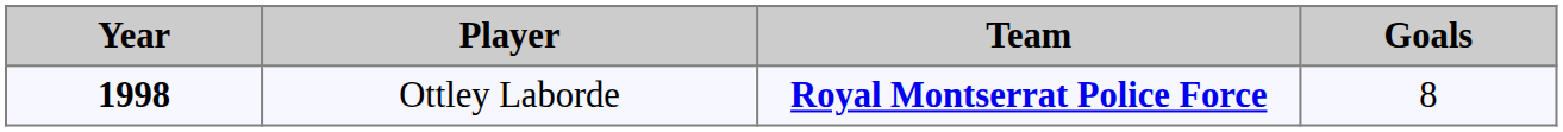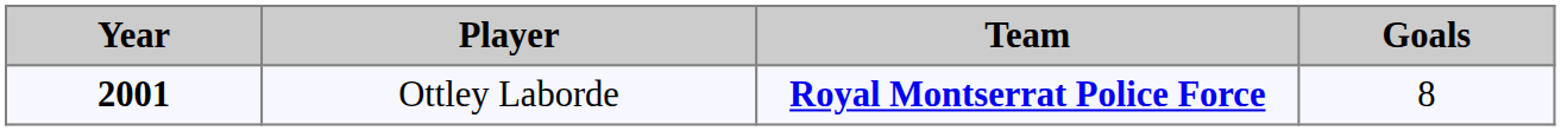 <table bgcolor="#f7f8ff" cellpadding="3" cellspacing="0" border="1" style="font-size: 95%; border: gray solid 1px; border-collapse: collapse;">
 <tr bgcolor="#CCCCCC" align="center">
 <td width="100"><strong>Year</strong></td>
 <td width="200"><strong>Player</strong></td>
 <td width="220"><strong>Team</strong></td>
 <td width="100"><strong>Goals</strong></td>
 </tr>
 <tr align=center>
-<td><strong>1998</strong></td>
+<td><strong>2001</strong></td>
 <td> Ottley Laborde</td>
 <td><strong><a href='#'>Royal Montserrat Police Force</a></strong></td>
 <td>8</td>
 </tr>
 </table>
